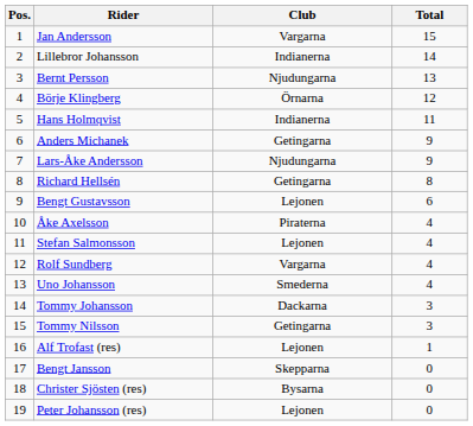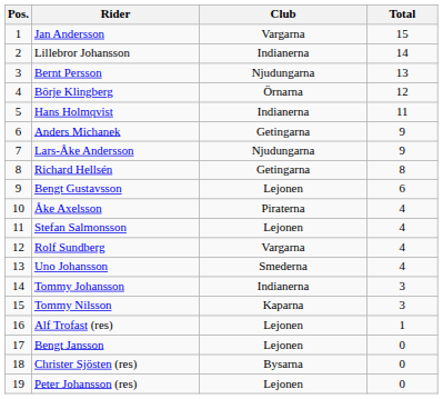 <table class=wikitable style="font-size:93%;">
 <tr>
 <th width=25px>Pos.</th>
 <th width=200px>Rider</th>
 <th width=200px>Club</th>
 <th width=80px>Total</th>
 </tr>
 <tr align=center>
 <td>1</td>
 <td align=left><a href='#'>Jan Andersson</a></td>
 <td>Vargarna</td>
 <td>15</td>
 </tr>
 <tr align=center>
 <td>2</td>
 <td align=left>Lillebror Johansson</td>
 <td>Indianerna</td>
 <td>14</td>
 </tr>
 <tr align=center>
 <td>3</td>
 <td align=left><a href='#'>Bernt Persson</a></td>
 <td>Njudungarna</td>
 <td>13</td>
 </tr>
 <tr align=center>
 <td>4</td>
 <td align=left><a href='#'>Börje Klingberg</a></td>
 <td>Örnarna</td>
 <td>12</td>
 </tr>
 <tr align=center>
 <td>5</td>
 <td align=left><a href='#'>Hans Holmqvist</a></td>
 <td>Indianerna</td>
 <td>11</td>
 </tr>
 <tr align=center>
 <td>6</td>
 <td align=left><a href='#'>Anders Michanek</a></td>
 <td>Getingarna</td>
 <td>9</td>
 </tr>
 <tr align=center>
 <td>7</td>
 <td align=left><a href='#'>Lars-Åke Andersson</a></td>
 <td>Njudungarna</td>
 <td>9</td>
 </tr>
 <tr align=center>
 <td>8</td>
 <td align=left><a href='#'>Richard Hellsén</a></td>
 <td>Getingarna</td>
 <td>8</td>
 </tr>
 <tr align=center>
 <td>9</td>
 <td align=left><a href='#'>Bengt Gustavsson</a></td>
 <td>Lejonen</td>
 <td>6</td>
 </tr>
 <tr align=center>
 <td>10</td>
 <td align=left><a href='#'>Åke Axelsson</a></td>
 <td>Piraterna</td>
 <td>4</td>
 </tr>
 <tr align=center>
 <td>11</td>
 <td align=left><a href='#'>Stefan Salmonsson</a></td>
 <td>Lejonen</td>
 <td>4</td>
 </tr>
 <tr align=center>
 <td>12</td>
 <td align=left><a href='#'>Rolf Sundberg</a></td>
 <td>Vargarna</td>
 <td>4</td>
 </tr>
 <tr align=center>
 <td>13</td>
 <td align=left><a href='#'>Uno Johansson</a></td>
 <td>Smederna</td>
 <td>4</td>
 </tr>
 <tr align=center>
 <td>14</td>
 <td align=left><a href='#'>Tommy Johansson</a></td>
-<td>Dackarna</td>
+<td>Indianerna</td>
 <td>3</td>
 </tr>
 <tr align=center>
 <td>15</td>
 <td align=left><a href='#'>Tommy Nilsson</a></td>
-<td>Getingarna</td>
+<td>Kaparna</td>
 <td>3</td>
 </tr>
 <tr align=center>
 <td>16</td>
 <td align=left><a href='#'>Alf Trofast</a> (res)</td>
 <td>Lejonen</td>
 <td>1</td>
 </tr>
 <tr align=center>
 <td>17</td>
 <td align=left><a href='#'>Bengt Jansson</a></td>
-<td>Skepparna</td>
+<td>Lejonen</td>
 <td>0</td>
 </tr>
 <tr align=center>
 <td>18</td>
 <td align=left><a href='#'>Christer Sjösten</a> (res)</td>
 <td>Bysarna</td>
 <td>0</td>
 </tr>
 <tr align=center>
 <td>19</td>
 <td align=left><a href='#'>Peter Johansson</a> (res)</td>
 <td>Lejonen</td>
 <td>0</td>
 </tr>
 </table>
